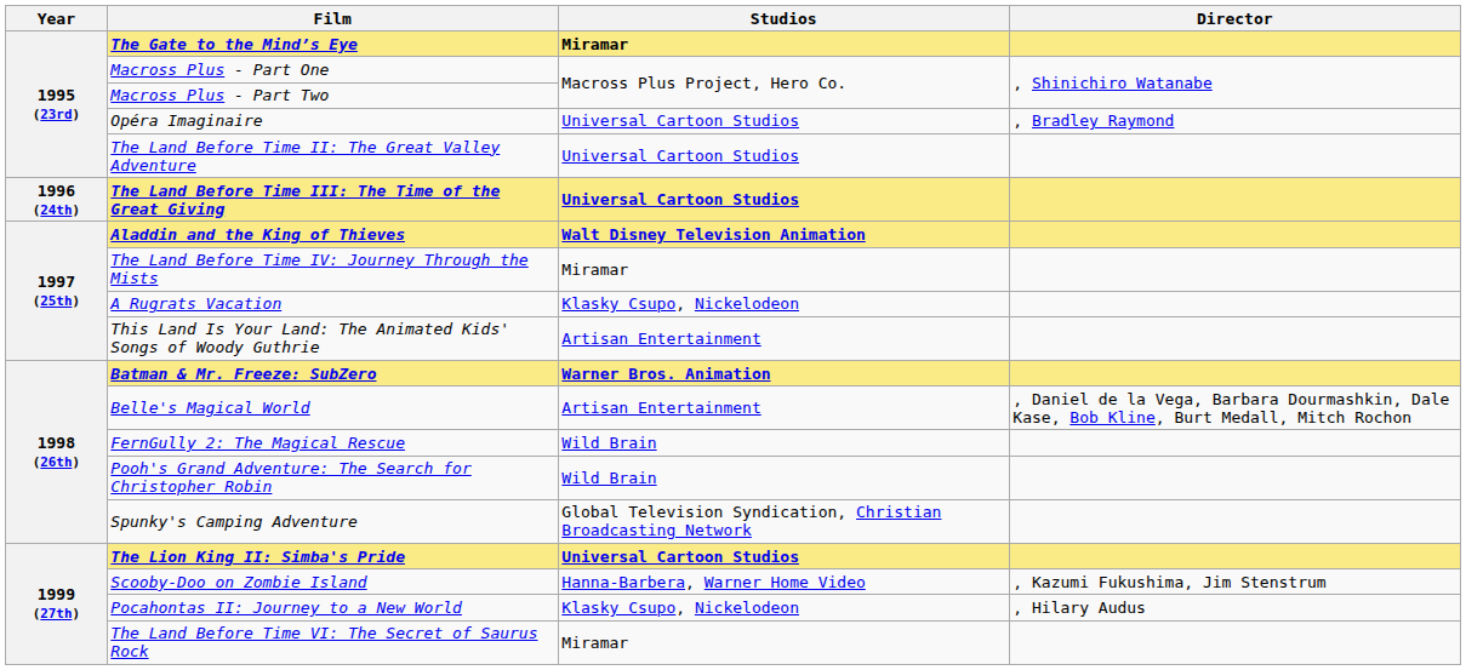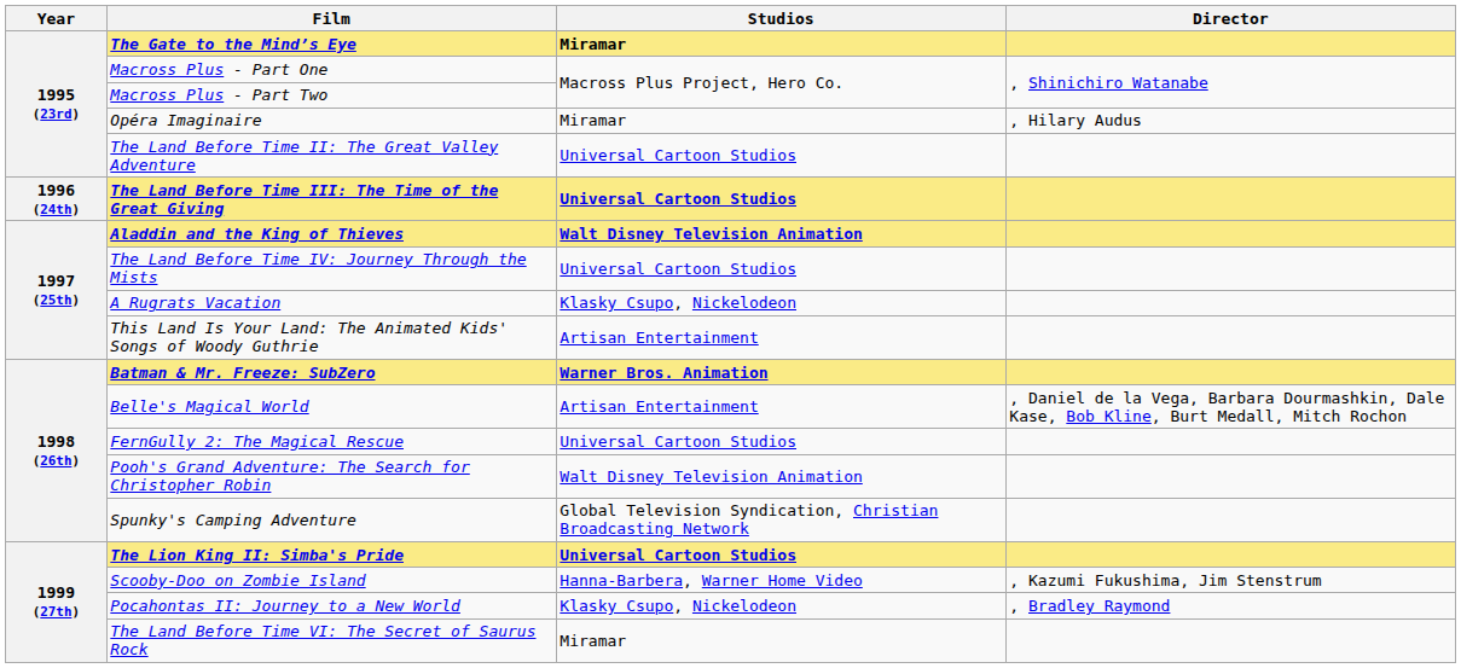 <table class="wikitable" style="width:95%;">
 <tr>
 <th style="width:3%;">Year</th>
 <th style="width:15%;">Film</th>
 <th style="width:15%;">Studios</th>
 <th style="width:15%;">Director</th>
 </tr>
 <tr>
 <th rowspan="6" style="text-align:center;">1995 <br><small>(<a href='#'>23rd</a>)</small><br></th>
 </tr>
 <tr style="background:#FAEB86">
 <td><em><a href='#'><strong>The Gate to the Mind’s Eye</strong></a></em></td>
 <td><strong>Miramar</strong></td>
 <td><strong></strong></td>
 </tr>
 <tr>
 <td><em><a href='#'>Macross Plus</a> - Part One</em></td>
 <td rowspan="2">Macross Plus Project, Hero Co.</td>
 <td rowspan="2">, <a href='#'>Shinichiro Watanabe</a></td>
 </tr>
 <tr>
 <td><em><a href='#'>Macross Plus</a> - Part Two</em></td>
 </tr>
 <tr>
 <td><em>Opéra Imaginaire</em></td>
-<td><a href='#'>Universal Cartoon Studios</a></td>
-<td>, <a href='#'>Bradley Raymond</a></td>
+<td>Miramar</td>
+<td>, Hilary Audus</td>
 </tr>
 <tr>
 <td><em><a href='#'>The Land Before Time II: The Great Valley Adventure</a></em></td>
 <td><a href='#'>Universal Cartoon Studios</a></td>
 <td></td>
 </tr>
 <tr>
 <th rowspan="2" style="text-align:center;">1996 <br><small>(<a href='#'>24th</a>)</small><br></th>
 </tr>
 <tr>
 <td style="background:#FAEB86;"><strong><em><a href='#'>The Land Before Time III: The Time of the Great Giving</a></em></strong></td>
 <td style="background:#FAEB86;"><strong><a href='#'>Universal Cartoon Studios</a></strong></td>
 <td style="background:#FAEB86;"><strong></strong></td>
 </tr>
 <tr>
 <th rowspan="4" style="text-align:center;">1997 <br><small>(<a href='#'>25th</a>)</small><br></th>
 <td style="background:#FAEB86;"><strong><em><a href='#'>Aladdin and the King of Thieves</a></em></strong></td>
 <td style="background:#FAEB86;"><strong><a href='#'>Walt Disney Television Animation</a></strong></td>
 <td style="background:#FAEB86;"><strong></strong></td>
 </tr>
 <tr>
 <td><em><a href='#'>The Land Before Time IV: Journey Through the Mists</a></em></td>
-<td>Miramar</td>
+<td><a href='#'>Universal Cartoon Studios</a></td>
 <td></td>
 </tr>
 <tr>
 <td><em><a href='#'>A Rugrats Vacation</a></em></td>
 <td><a href='#'>Klasky Csupo</a>, <a href='#'>Nickelodeon</a></td>
 <td></td>
 </tr>
 <tr>
 <td><em>This Land Is Your Land: The Animated Kids' Songs of Woody Guthrie</em></td>
 <td><a href='#'>Artisan Entertainment</a></td>
 <td></td>
 </tr>
 <tr>
 <th rowspan="5" style="text-align:center;">1998 <br><small>(<a href='#'>26th</a>)</small><br></th>
 <td style="background:#FAEB86;"><strong><em><a href='#'>Batman & Mr. Freeze: SubZero</a></em></strong></td>
 <td style="background:#FAEB86;"><strong><a href='#'>Warner Bros. Animation</a></strong></td>
 <td style="background:#FAEB86;"><strong></strong></td>
 </tr>
 <tr>
 <td><em><a href='#'>Belle's Magical World</a></em></td>
 <td><a href='#'>Artisan Entertainment</a></td>
 <td>, Daniel de la Vega, Barbara Dourmashkin, Dale Kase, <a href='#'>Bob Kline</a>, Burt Medall, Mitch Rochon</td>
 </tr>
 <tr>
 <td><em><a href='#'>FernGully 2: The Magical Rescue</a></em></td>
-<td><a href='#'>Wild Brain</a></td>
+<td><a href='#'>Universal Cartoon Studios</a></td>
 <td></td>
 </tr>
 <tr>
 <td><em><a href='#'>Pooh's Grand Adventure: The Search for Christopher Robin</a></em></td>
-<td><a href='#'>Wild Brain</a></td>
+<td><a href='#'>Walt Disney Television Animation</a></td>
 <td></td>
 </tr>
 <tr>
 <td><em>Spunky's Camping Adventure</em></td>
 <td>Global Television Syndication, <a href='#'>Christian Broadcasting Network</a></td>
 <td></td>
 </tr>
 <tr>
 <th rowspan="4" style="text-align:center;">1999 <br><small>(<a href='#'>27th</a>)</small><br></th>
 <td style="background:#FAEB86;"><strong><em><a href='#'>The Lion King II: Simba's Pride</a></em></strong></td>
 <td style="background:#FAEB86;"><strong><a href='#'>Universal Cartoon Studios</a></strong></td>
 <td style="background:#FAEB86;"><strong></strong></td>
 </tr>
 <tr>
 <td><em><a href='#'>Scooby-Doo on Zombie Island</a></em></td>
 <td><a href='#'>Hanna-Barbera</a>, <a href='#'>Warner Home Video</a></td>
 <td>, Kazumi Fukushima, Jim Stenstrum</td>
 </tr>
 <tr>
 <td><em><a href='#'>Pocahontas II: Journey to a New World</a></em></td>
 <td><a href='#'>Klasky Csupo</a>, <a href='#'>Nickelodeon</a></td>
-<td>, Hilary Audus</td>
+<td>, <a href='#'>Bradley Raymond</a></td>
 </tr>
 <tr>
 <td><em><a href='#'>The Land Before Time VI: The Secret of Saurus Rock</a></em></td>
 <td>Miramar</td>
 <td></td>
 </tr>
 </table>
